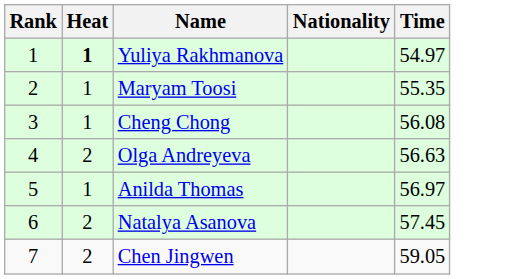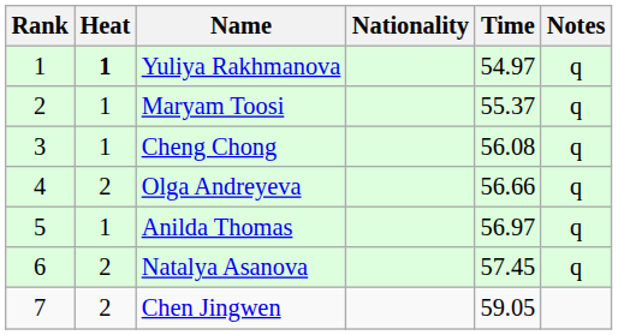 <table class="wikitable sortable" style="text-align:center;font-size:95%">
 <tr>
 <th>Rank</th>
 <th>Heat</th>
 <th>Name</th>
 <th>Nationality</th>
 <th>Time</th>
+<th>Notes</th>
 </tr>
 <tr bgcolor=ddffdd>
 <td>1</td>
 <td><strong>1</strong></td>
 <td align=left><a href='#'>Yuliya Rakhmanova</a></td>
 <td align=left></td>
 <td>54.97</td>
+<td>q</td>
 </tr>
 <tr bgcolor=ddffdd>
 <td>2</td>
 <td>1</td>
 <td align=left><a href='#'>Maryam Toosi</a></td>
 <td align=left></td>
-<td>55.35</td>
+<td>55.37</td>
+<td>q</td>
 </tr>
 <tr bgcolor=ddffdd>
 <td>3</td>
 <td>1</td>
 <td align=left><a href='#'>Cheng Chong</a></td>
 <td align=left></td>
 <td>56.08</td>
+<td>q</td>
 </tr>
 <tr bgcolor=ddffdd>
 <td>4</td>
 <td>2</td>
 <td align=left><a href='#'>Olga Andreyeva</a></td>
 <td align=left></td>
-<td>56.63</td>
+<td>56.66</td>
+<td>q</td>
 </tr>
 <tr bgcolor=ddffdd>
 <td>5</td>
 <td>1</td>
 <td align=left><a href='#'>Anilda Thomas</a></td>
 <td align=left></td>
 <td>56.97</td>
+<td>q</td>
 </tr>
 <tr bgcolor=ddffdd>
 <td>6</td>
 <td>2</td>
 <td align=left><a href='#'>Natalya Asanova</a></td>
 <td align=left></td>
 <td>57.45</td>
+<td>q</td>
 </tr>
 <tr>
 <td>7</td>
 <td>2</td>
 <td align=left><a href='#'>Chen Jingwen</a></td>
 <td align=left></td>
 <td>59.05</td>
+<td></td>
 </tr>
 </table>
